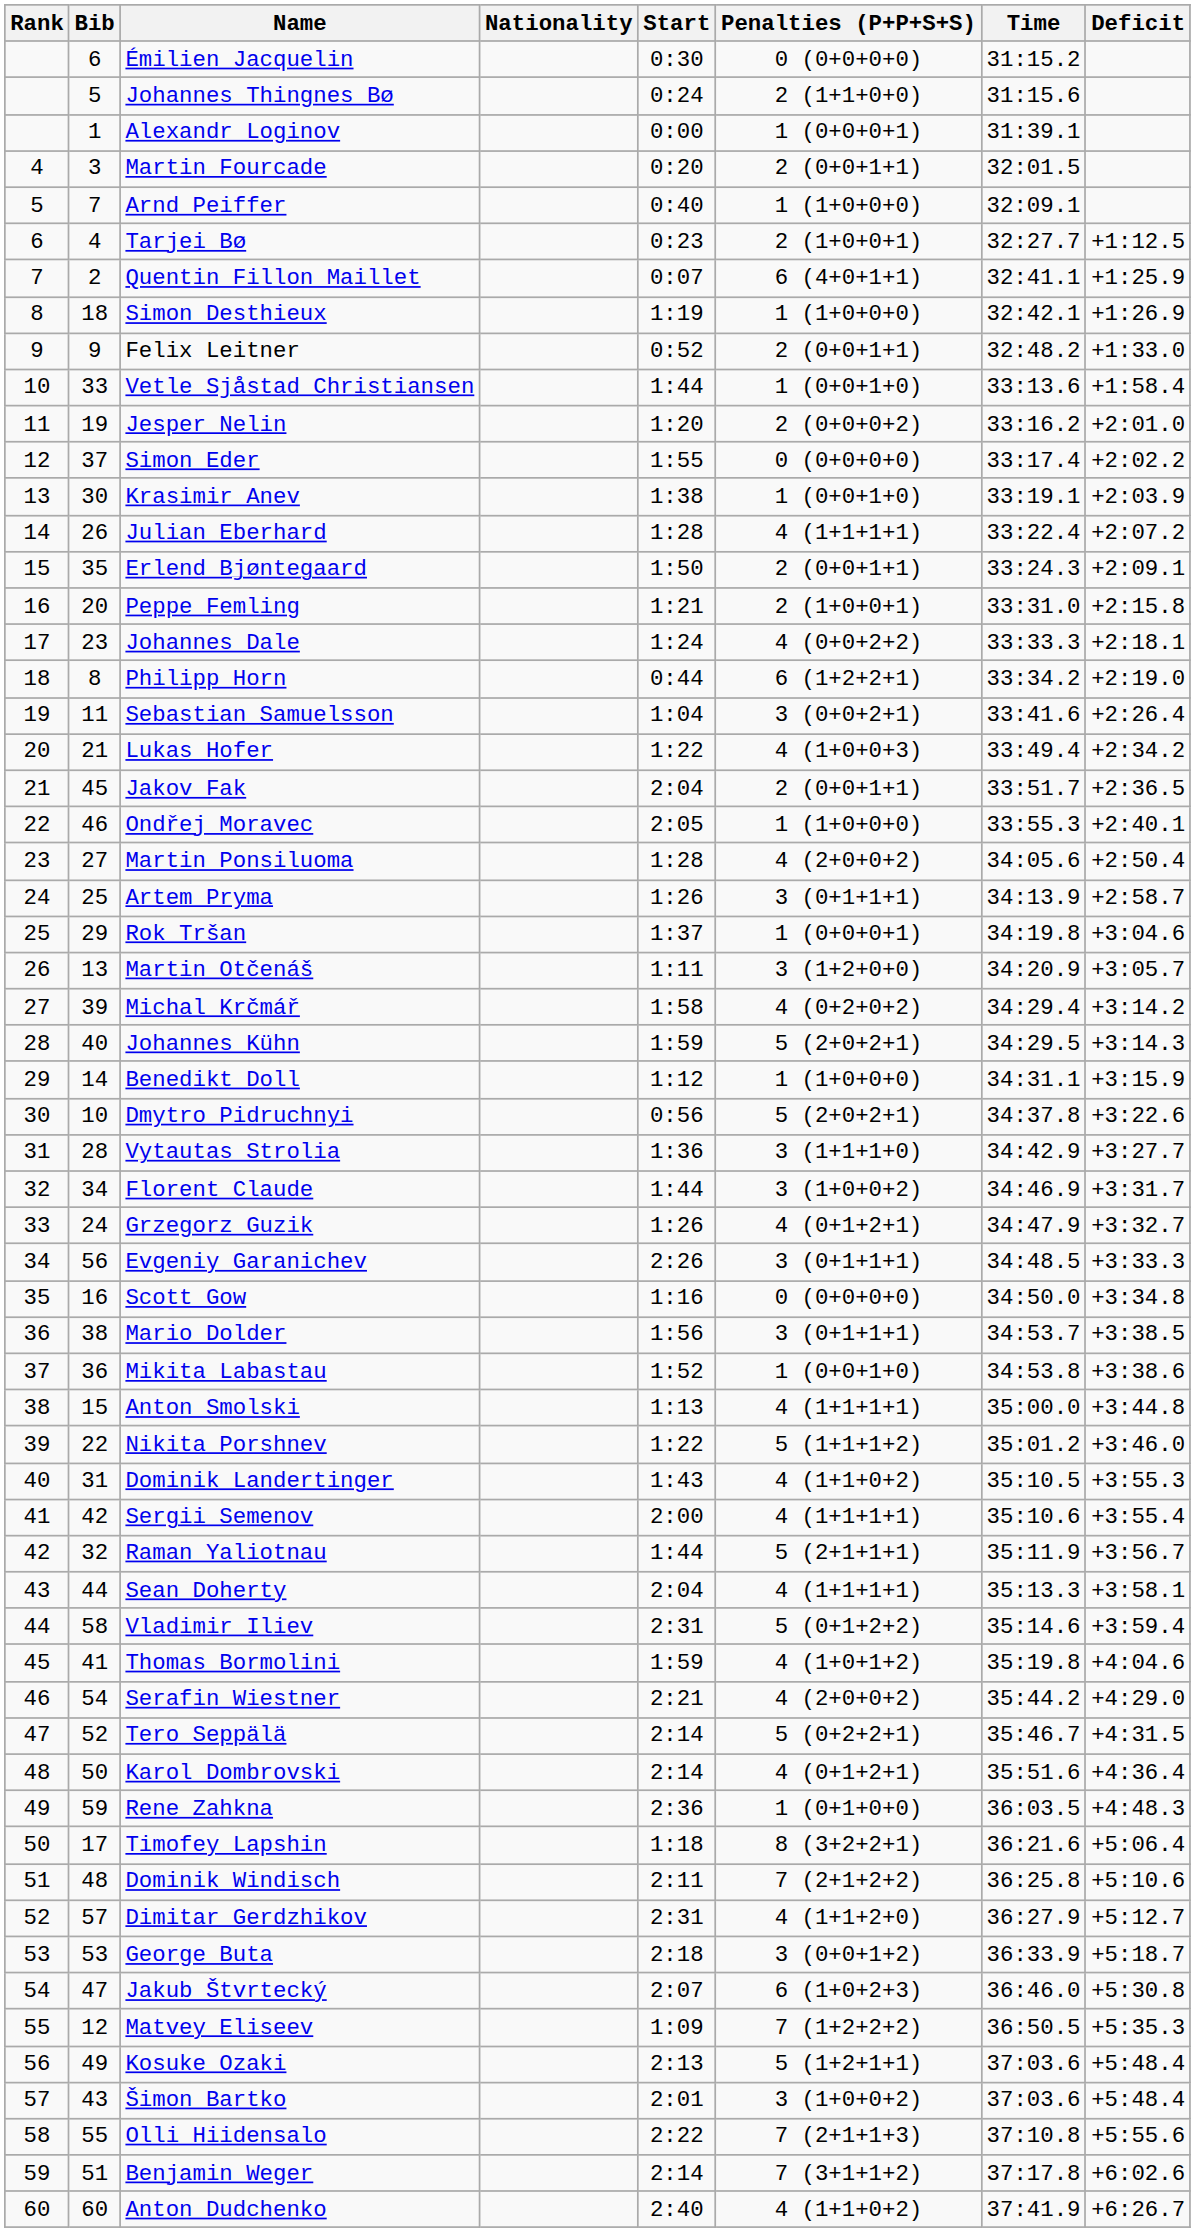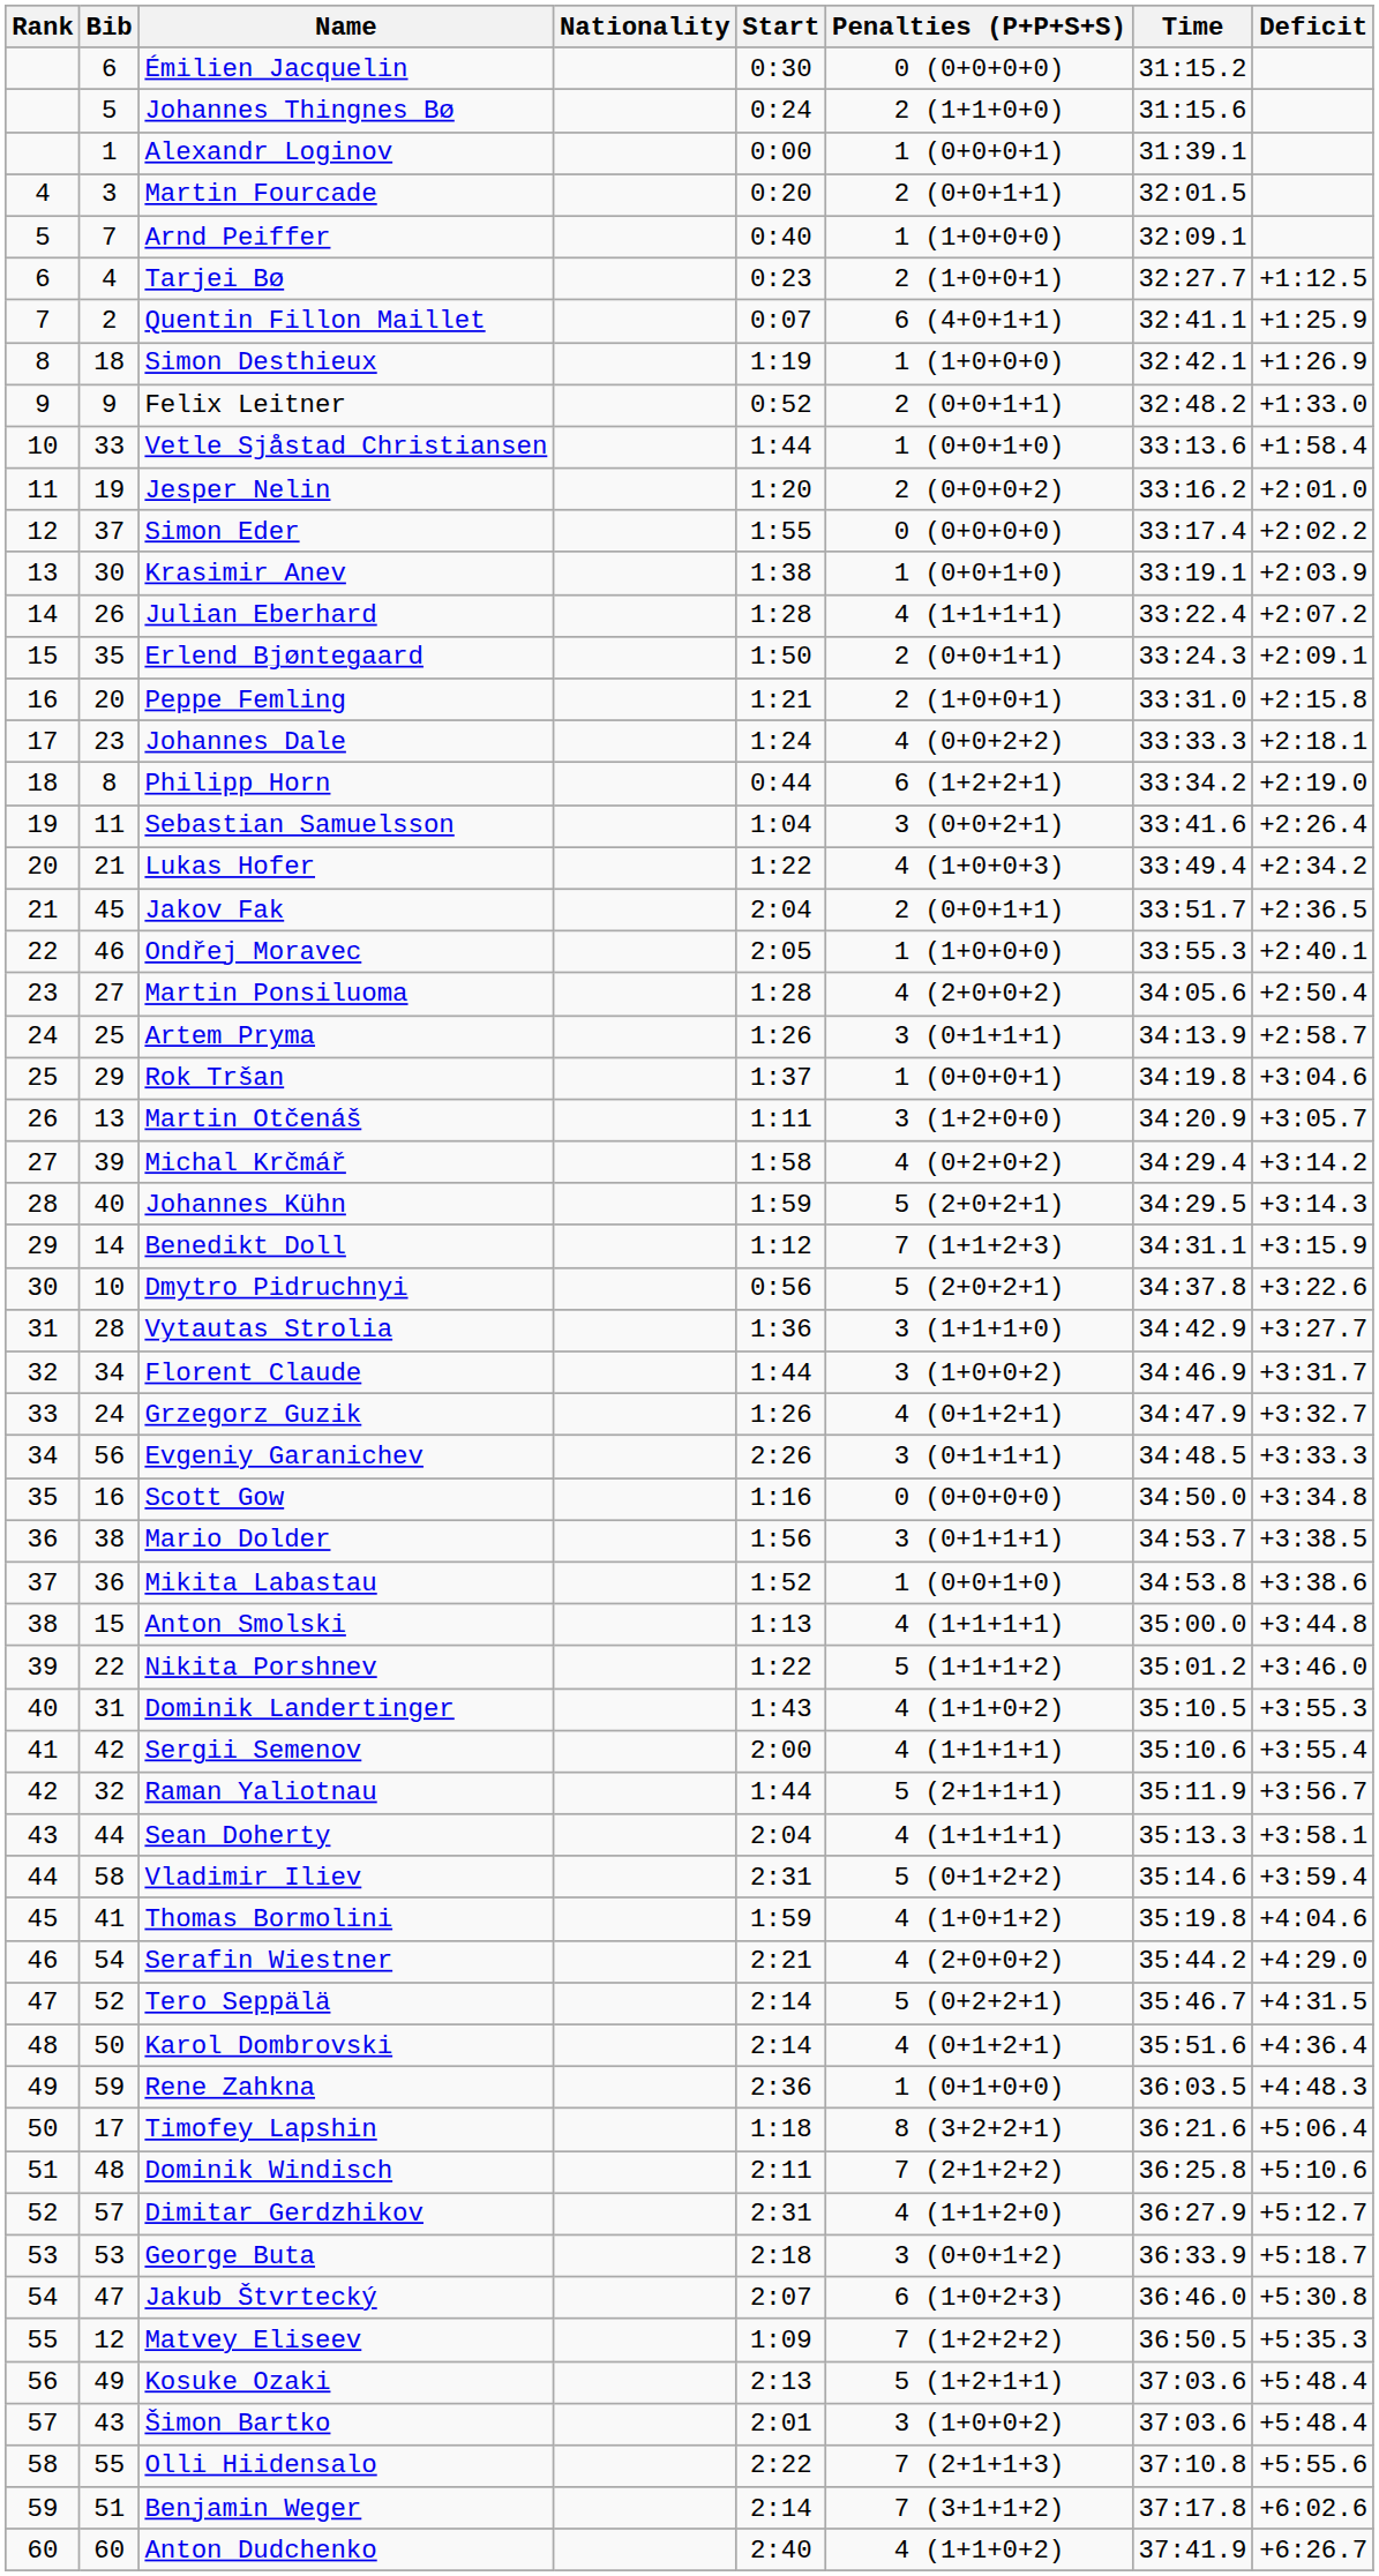 <table class="wikitable sortable" style="text-align:center">
 <tr>
 <th data-sort-type=number>Rank</th>
 <th>Bib</th>
 <th>Name</th>
 <th>Nationality</th>
 <th>Start</th>
 <th data-sort-type=number>Penalties (P+P+S+S)</th>
 <th>Time</th>
 <th>Deficit</th>
 </tr>
 <tr>
 <td></td>
 <td>6</td>
 <td align=left><a href='#'>Émilien Jacquelin</a></td>
 <td align=left></td>
 <td>0:30</td>
 <td>0 (0+0+0+0)</td>
 <td>31:15.2</td>
 <td></td>
 </tr>
 <tr>
 <td></td>
 <td>5</td>
 <td align=left><a href='#'>Johannes Thingnes Bø</a></td>
 <td align=left></td>
 <td>0:24</td>
 <td>2 (1+1+0+0)</td>
 <td>31:15.6</td>
 <td></td>
 </tr>
 <tr>
 <td></td>
 <td>1</td>
 <td align=left><a href='#'>Alexandr Loginov</a></td>
 <td align=left></td>
 <td>0:00</td>
 <td>1 (0+0+0+1)</td>
 <td>31:39.1</td>
 <td></td>
 </tr>
 <tr>
 <td>4</td>
 <td>3</td>
 <td align=left><a href='#'>Martin Fourcade</a></td>
 <td align=left></td>
 <td>0:20</td>
 <td>2 (0+0+1+1)</td>
 <td>32:01.5</td>
 <td></td>
 </tr>
 <tr>
 <td>5</td>
 <td>7</td>
 <td align=left><a href='#'>Arnd Peiffer</a></td>
 <td align=left></td>
 <td>0:40</td>
 <td>1 (1+0+0+0)</td>
 <td>32:09.1</td>
 <td></td>
 </tr>
 <tr>
 <td>6</td>
 <td>4</td>
 <td align=left><a href='#'>Tarjei Bø</a></td>
 <td align=left></td>
 <td>0:23</td>
 <td>2 (1+0+0+1)</td>
 <td>32:27.7</td>
 <td>+1:12.5</td>
 </tr>
 <tr>
 <td>7</td>
 <td>2</td>
 <td align=left><a href='#'>Quentin Fillon Maillet</a></td>
 <td align=left></td>
 <td>0:07</td>
 <td>6 (4+0+1+1)</td>
 <td>32:41.1</td>
 <td>+1:25.9</td>
 </tr>
 <tr>
 <td>8</td>
 <td>18</td>
 <td align=left><a href='#'>Simon Desthieux</a></td>
 <td align=left></td>
 <td>1:19</td>
 <td>1 (1+0+0+0)</td>
 <td>32:42.1</td>
 <td>+1:26.9</td>
 </tr>
 <tr>
 <td>9</td>
 <td>9</td>
 <td align=left>Felix Leitner</td>
 <td align=left></td>
 <td>0:52</td>
 <td>2 (0+0+1+1)</td>
 <td>32:48.2</td>
 <td>+1:33.0</td>
 </tr>
 <tr>
 <td>10</td>
 <td>33</td>
 <td align=left><a href='#'>Vetle Sjåstad Christiansen</a></td>
 <td align=left></td>
 <td>1:44</td>
 <td>1 (0+0+1+0)</td>
 <td>33:13.6</td>
 <td>+1:58.4</td>
 </tr>
 <tr>
 <td>11</td>
 <td>19</td>
 <td align=left><a href='#'>Jesper Nelin</a></td>
 <td align=left></td>
 <td>1:20</td>
 <td>2 (0+0+0+2)</td>
 <td>33:16.2</td>
 <td>+2:01.0</td>
 </tr>
 <tr>
 <td>12</td>
 <td>37</td>
 <td align=left><a href='#'>Simon Eder</a></td>
 <td align=left></td>
 <td>1:55</td>
 <td>0 (0+0+0+0)</td>
 <td>33:17.4</td>
 <td>+2:02.2</td>
 </tr>
 <tr>
 <td>13</td>
 <td>30</td>
 <td align=left><a href='#'>Krasimir Anev</a></td>
 <td align=left></td>
 <td>1:38</td>
 <td>1 (0+0+1+0)</td>
 <td>33:19.1</td>
 <td>+2:03.9</td>
 </tr>
 <tr>
 <td>14</td>
 <td>26</td>
 <td align=left><a href='#'>Julian Eberhard</a></td>
 <td align=left></td>
 <td>1:28</td>
 <td>4 (1+1+1+1)</td>
 <td>33:22.4</td>
 <td>+2:07.2</td>
 </tr>
 <tr>
 <td>15</td>
 <td>35</td>
 <td align=left><a href='#'>Erlend Bjøntegaard</a></td>
 <td align=left></td>
 <td>1:50</td>
 <td>2 (0+0+1+1)</td>
 <td>33:24.3</td>
 <td>+2:09.1</td>
 </tr>
 <tr>
 <td>16</td>
 <td>20</td>
 <td align=left><a href='#'>Peppe Femling</a></td>
 <td align=left></td>
 <td>1:21</td>
 <td>2 (1+0+0+1)</td>
 <td>33:31.0</td>
 <td>+2:15.8</td>
 </tr>
 <tr>
 <td>17</td>
 <td>23</td>
 <td align=left><a href='#'>Johannes Dale</a></td>
 <td align=left></td>
 <td>1:24</td>
 <td>4 (0+0+2+2)</td>
 <td>33:33.3</td>
 <td>+2:18.1</td>
 </tr>
 <tr>
 <td>18</td>
 <td>8</td>
 <td align=left><a href='#'>Philipp Horn</a></td>
 <td align=left></td>
 <td>0:44</td>
 <td>6 (1+2+2+1)</td>
 <td>33:34.2</td>
 <td>+2:19.0</td>
 </tr>
 <tr>
 <td>19</td>
 <td>11</td>
 <td align=left><a href='#'>Sebastian Samuelsson</a></td>
 <td align=left></td>
 <td>1:04</td>
 <td>3 (0+0+2+1)</td>
 <td>33:41.6</td>
 <td>+2:26.4</td>
 </tr>
 <tr>
 <td>20</td>
 <td>21</td>
 <td align=left><a href='#'>Lukas Hofer</a></td>
 <td align=left></td>
 <td>1:22</td>
 <td>4 (1+0+0+3)</td>
 <td>33:49.4</td>
 <td>+2:34.2</td>
 </tr>
 <tr>
 <td>21</td>
 <td>45</td>
 <td align=left><a href='#'>Jakov Fak</a></td>
 <td align=left></td>
 <td>2:04</td>
 <td>2 (0+0+1+1)</td>
 <td>33:51.7</td>
 <td>+2:36.5</td>
 </tr>
 <tr>
 <td>22</td>
 <td>46</td>
 <td align=left><a href='#'>Ondřej Moravec</a></td>
 <td align=left></td>
 <td>2:05</td>
 <td>1 (1+0+0+0)</td>
 <td>33:55.3</td>
 <td>+2:40.1</td>
 </tr>
 <tr>
 <td>23</td>
 <td>27</td>
 <td align=left><a href='#'>Martin Ponsiluoma</a></td>
 <td align=left></td>
 <td>1:28</td>
 <td>4 (2+0+0+2)</td>
 <td>34:05.6</td>
 <td>+2:50.4</td>
 </tr>
 <tr>
 <td>24</td>
 <td>25</td>
 <td align=left><a href='#'>Artem Pryma</a></td>
 <td align=left></td>
 <td>1:26</td>
 <td>3 (0+1+1+1)</td>
 <td>34:13.9</td>
 <td>+2:58.7</td>
 </tr>
 <tr>
 <td>25</td>
 <td>29</td>
 <td align=left><a href='#'>Rok Tršan</a></td>
 <td align=left></td>
 <td>1:37</td>
 <td>1 (0+0+0+1)</td>
 <td>34:19.8</td>
 <td>+3:04.6</td>
 </tr>
 <tr>
 <td>26</td>
 <td>13</td>
 <td align=left><a href='#'>Martin Otčenáš</a></td>
 <td align=left></td>
 <td>1:11</td>
 <td>3 (1+2+0+0)</td>
 <td>34:20.9</td>
 <td>+3:05.7</td>
 </tr>
 <tr>
 <td>27</td>
 <td>39</td>
 <td align=left><a href='#'>Michal Krčmář</a></td>
 <td align=left></td>
 <td>1:58</td>
 <td>4 (0+2+0+2)</td>
 <td>34:29.4</td>
 <td>+3:14.2</td>
 </tr>
 <tr>
 <td>28</td>
 <td>40</td>
 <td align=left><a href='#'>Johannes Kühn</a></td>
 <td align=left></td>
 <td>1:59</td>
 <td>5 (2+0+2+1)</td>
 <td>34:29.5</td>
 <td>+3:14.3</td>
 </tr>
 <tr>
 <td>29</td>
 <td>14</td>
 <td align=left><a href='#'>Benedikt Doll</a></td>
 <td align=left></td>
 <td>1:12</td>
-<td>1 (1+0+0+0)</td>
+<td>7 (1+1+2+3)</td>
 <td>34:31.1</td>
 <td>+3:15.9</td>
 </tr>
 <tr>
 <td>30</td>
 <td>10</td>
 <td align=left><a href='#'>Dmytro Pidruchnyi</a></td>
 <td align=left></td>
 <td>0:56</td>
 <td>5 (2+0+2+1)</td>
 <td>34:37.8</td>
 <td>+3:22.6</td>
 </tr>
 <tr>
 <td>31</td>
 <td>28</td>
 <td align=left><a href='#'>Vytautas Strolia</a></td>
 <td align=left></td>
 <td>1:36</td>
 <td>3 (1+1+1+0)</td>
 <td>34:42.9</td>
 <td>+3:27.7</td>
 </tr>
 <tr>
 <td>32</td>
 <td>34</td>
 <td align=left><a href='#'>Florent Claude</a></td>
 <td align=left></td>
 <td>1:44</td>
 <td>3 (1+0+0+2)</td>
 <td>34:46.9</td>
 <td>+3:31.7</td>
 </tr>
 <tr>
 <td>33</td>
 <td>24</td>
 <td align=left><a href='#'>Grzegorz Guzik</a></td>
 <td align=left></td>
 <td>1:26</td>
 <td>4 (0+1+2+1)</td>
 <td>34:47.9</td>
 <td>+3:32.7</td>
 </tr>
 <tr>
 <td>34</td>
 <td>56</td>
 <td align=left><a href='#'>Evgeniy Garanichev</a></td>
 <td align=left></td>
 <td>2:26</td>
 <td>3 (0+1+1+1)</td>
 <td>34:48.5</td>
 <td>+3:33.3</td>
 </tr>
 <tr>
 <td>35</td>
 <td>16</td>
 <td align=left><a href='#'>Scott Gow</a></td>
 <td align=left></td>
 <td>1:16</td>
 <td>0 (0+0+0+0)</td>
 <td>34:50.0</td>
 <td>+3:34.8</td>
 </tr>
 <tr>
 <td>36</td>
 <td>38</td>
 <td align=left><a href='#'>Mario Dolder</a></td>
 <td align=left></td>
 <td>1:56</td>
 <td>3 (0+1+1+1)</td>
 <td>34:53.7</td>
 <td>+3:38.5</td>
 </tr>
 <tr>
 <td>37</td>
 <td>36</td>
 <td align=left><a href='#'>Mikita Labastau</a></td>
 <td align=left></td>
 <td>1:52</td>
 <td>1 (0+0+1+0)</td>
 <td>34:53.8</td>
 <td>+3:38.6</td>
 </tr>
 <tr>
 <td>38</td>
 <td>15</td>
 <td align=left><a href='#'>Anton Smolski</a></td>
 <td align=left></td>
 <td>1:13</td>
 <td>4 (1+1+1+1)</td>
 <td>35:00.0</td>
 <td>+3:44.8</td>
 </tr>
 <tr>
 <td>39</td>
 <td>22</td>
 <td align=left><a href='#'>Nikita Porshnev</a></td>
 <td align=left></td>
 <td>1:22</td>
 <td>5 (1+1+1+2)</td>
 <td>35:01.2</td>
 <td>+3:46.0</td>
 </tr>
 <tr>
 <td>40</td>
 <td>31</td>
 <td align=left><a href='#'>Dominik Landertinger</a></td>
 <td align=left></td>
 <td>1:43</td>
 <td>4 (1+1+0+2)</td>
 <td>35:10.5</td>
 <td>+3:55.3</td>
 </tr>
 <tr>
 <td>41</td>
 <td>42</td>
 <td align=left><a href='#'>Sergii Semenov</a></td>
 <td align=left></td>
 <td>2:00</td>
 <td>4 (1+1+1+1)</td>
 <td>35:10.6</td>
 <td>+3:55.4</td>
 </tr>
 <tr>
 <td>42</td>
 <td>32</td>
 <td align=left><a href='#'>Raman Yaliotnau</a></td>
 <td align=left></td>
 <td>1:44</td>
 <td>5 (2+1+1+1)</td>
 <td>35:11.9</td>
 <td>+3:56.7</td>
 </tr>
 <tr>
 <td>43</td>
 <td>44</td>
 <td align=left><a href='#'>Sean Doherty</a></td>
 <td align=left></td>
 <td>2:04</td>
 <td>4 (1+1+1+1)</td>
 <td>35:13.3</td>
 <td>+3:58.1</td>
 </tr>
 <tr>
 <td>44</td>
 <td>58</td>
 <td align=left><a href='#'>Vladimir Iliev</a></td>
 <td align=left></td>
 <td>2:31</td>
 <td>5 (0+1+2+2)</td>
 <td>35:14.6</td>
 <td>+3:59.4</td>
 </tr>
 <tr>
 <td>45</td>
 <td>41</td>
 <td align=left><a href='#'>Thomas Bormolini</a></td>
 <td align=left></td>
 <td>1:59</td>
 <td>4 (1+0+1+2)</td>
 <td>35:19.8</td>
 <td>+4:04.6</td>
 </tr>
 <tr>
 <td>46</td>
 <td>54</td>
 <td align=left><a href='#'>Serafin Wiestner</a></td>
 <td align=left></td>
 <td>2:21</td>
 <td>4 (2+0+0+2)</td>
 <td>35:44.2</td>
 <td>+4:29.0</td>
 </tr>
 <tr>
 <td>47</td>
 <td>52</td>
 <td align=left><a href='#'>Tero Seppälä</a></td>
 <td align=left></td>
 <td>2:14</td>
 <td>5 (0+2+2+1)</td>
 <td>35:46.7</td>
 <td>+4:31.5</td>
 </tr>
 <tr>
 <td>48</td>
 <td>50</td>
 <td align=left><a href='#'>Karol Dombrovski</a></td>
 <td align=left></td>
 <td>2:14</td>
 <td>4 (0+1+2+1)</td>
 <td>35:51.6</td>
 <td>+4:36.4</td>
 </tr>
 <tr>
 <td>49</td>
 <td>59</td>
 <td align=left><a href='#'>Rene Zahkna</a></td>
 <td align=left></td>
 <td>2:36</td>
 <td>1 (0+1+0+0)</td>
 <td>36:03.5</td>
 <td>+4:48.3</td>
 </tr>
 <tr>
 <td>50</td>
 <td>17</td>
 <td align=left><a href='#'>Timofey Lapshin</a></td>
 <td align=left></td>
 <td>1:18</td>
 <td>8 (3+2+2+1)</td>
 <td>36:21.6</td>
 <td>+5:06.4</td>
 </tr>
 <tr>
 <td>51</td>
 <td>48</td>
 <td align=left><a href='#'>Dominik Windisch</a></td>
 <td align=left></td>
 <td>2:11</td>
 <td>7 (2+1+2+2)</td>
 <td>36:25.8</td>
 <td>+5:10.6</td>
 </tr>
 <tr>
 <td>52</td>
 <td>57</td>
 <td align=left><a href='#'>Dimitar Gerdzhikov</a></td>
 <td align=left></td>
 <td>2:31</td>
 <td>4 (1+1+2+0)</td>
 <td>36:27.9</td>
 <td>+5:12.7</td>
 </tr>
 <tr>
 <td>53</td>
 <td>53</td>
 <td align=left><a href='#'>George Buta</a></td>
 <td align=left></td>
 <td>2:18</td>
 <td>3 (0+0+1+2)</td>
 <td>36:33.9</td>
 <td>+5:18.7</td>
 </tr>
 <tr>
 <td>54</td>
 <td>47</td>
 <td align=left><a href='#'>Jakub Štvrtecký</a></td>
 <td align=left></td>
 <td>2:07</td>
 <td>6 (1+0+2+3)</td>
 <td>36:46.0</td>
 <td>+5:30.8</td>
 </tr>
 <tr>
 <td>55</td>
 <td>12</td>
 <td align=left><a href='#'>Matvey Eliseev</a></td>
 <td align=left></td>
 <td>1:09</td>
 <td>7 (1+2+2+2)</td>
 <td>36:50.5</td>
 <td>+5:35.3</td>
 </tr>
 <tr>
 <td>56</td>
 <td>49</td>
 <td align=left><a href='#'>Kosuke Ozaki</a></td>
 <td align=left></td>
 <td>2:13</td>
 <td>5 (1+2+1+1)</td>
 <td>37:03.6</td>
 <td>+5:48.4</td>
 </tr>
 <tr>
 <td>57</td>
 <td>43</td>
 <td align=left><a href='#'>Šimon Bartko</a></td>
 <td align=left></td>
 <td>2:01</td>
 <td>3 (1+0+0+2)</td>
 <td>37:03.6</td>
 <td>+5:48.4</td>
 </tr>
 <tr>
 <td>58</td>
 <td>55</td>
 <td align=left><a href='#'>Olli Hiidensalo</a></td>
 <td align=left></td>
 <td>2:22</td>
 <td>7 (2+1+1+3)</td>
 <td>37:10.8</td>
 <td>+5:55.6</td>
 </tr>
 <tr>
 <td>59</td>
 <td>51</td>
 <td align=left><a href='#'>Benjamin Weger</a></td>
 <td align=left></td>
 <td>2:14</td>
 <td>7 (3+1+1+2)</td>
 <td>37:17.8</td>
 <td>+6:02.6</td>
 </tr>
 <tr>
 <td>60</td>
 <td>60</td>
 <td align=left><a href='#'>Anton Dudchenko</a></td>
 <td align=left></td>
 <td>2:40</td>
 <td>4 (1+1+0+2)</td>
 <td>37:41.9</td>
 <td>+6:26.7</td>
 </tr>
 </table>
